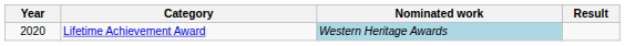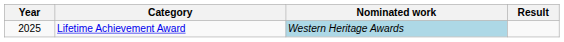 <table class=wikitable>
 <tr>
 <th scope="col" style="width:5em;">Year</th>
 <th scope="col" style="width:26em;">Category</th>
 <th scope="col" style="width:25em;">Nominated work</th>
 <th scope="col" style="width:5em;">Result</th>
 </tr>
 <tr>
-<td style="text-align:center;">2020</td>
+<td style="text-align:center;">2025</td>
 <td><a href='#'>Lifetime Achievement Award</a></td>
 <td style="background: lightblue;"><em>Western Heritage Awards</em></td>
 <td></td>
 </tr>
 </table>
